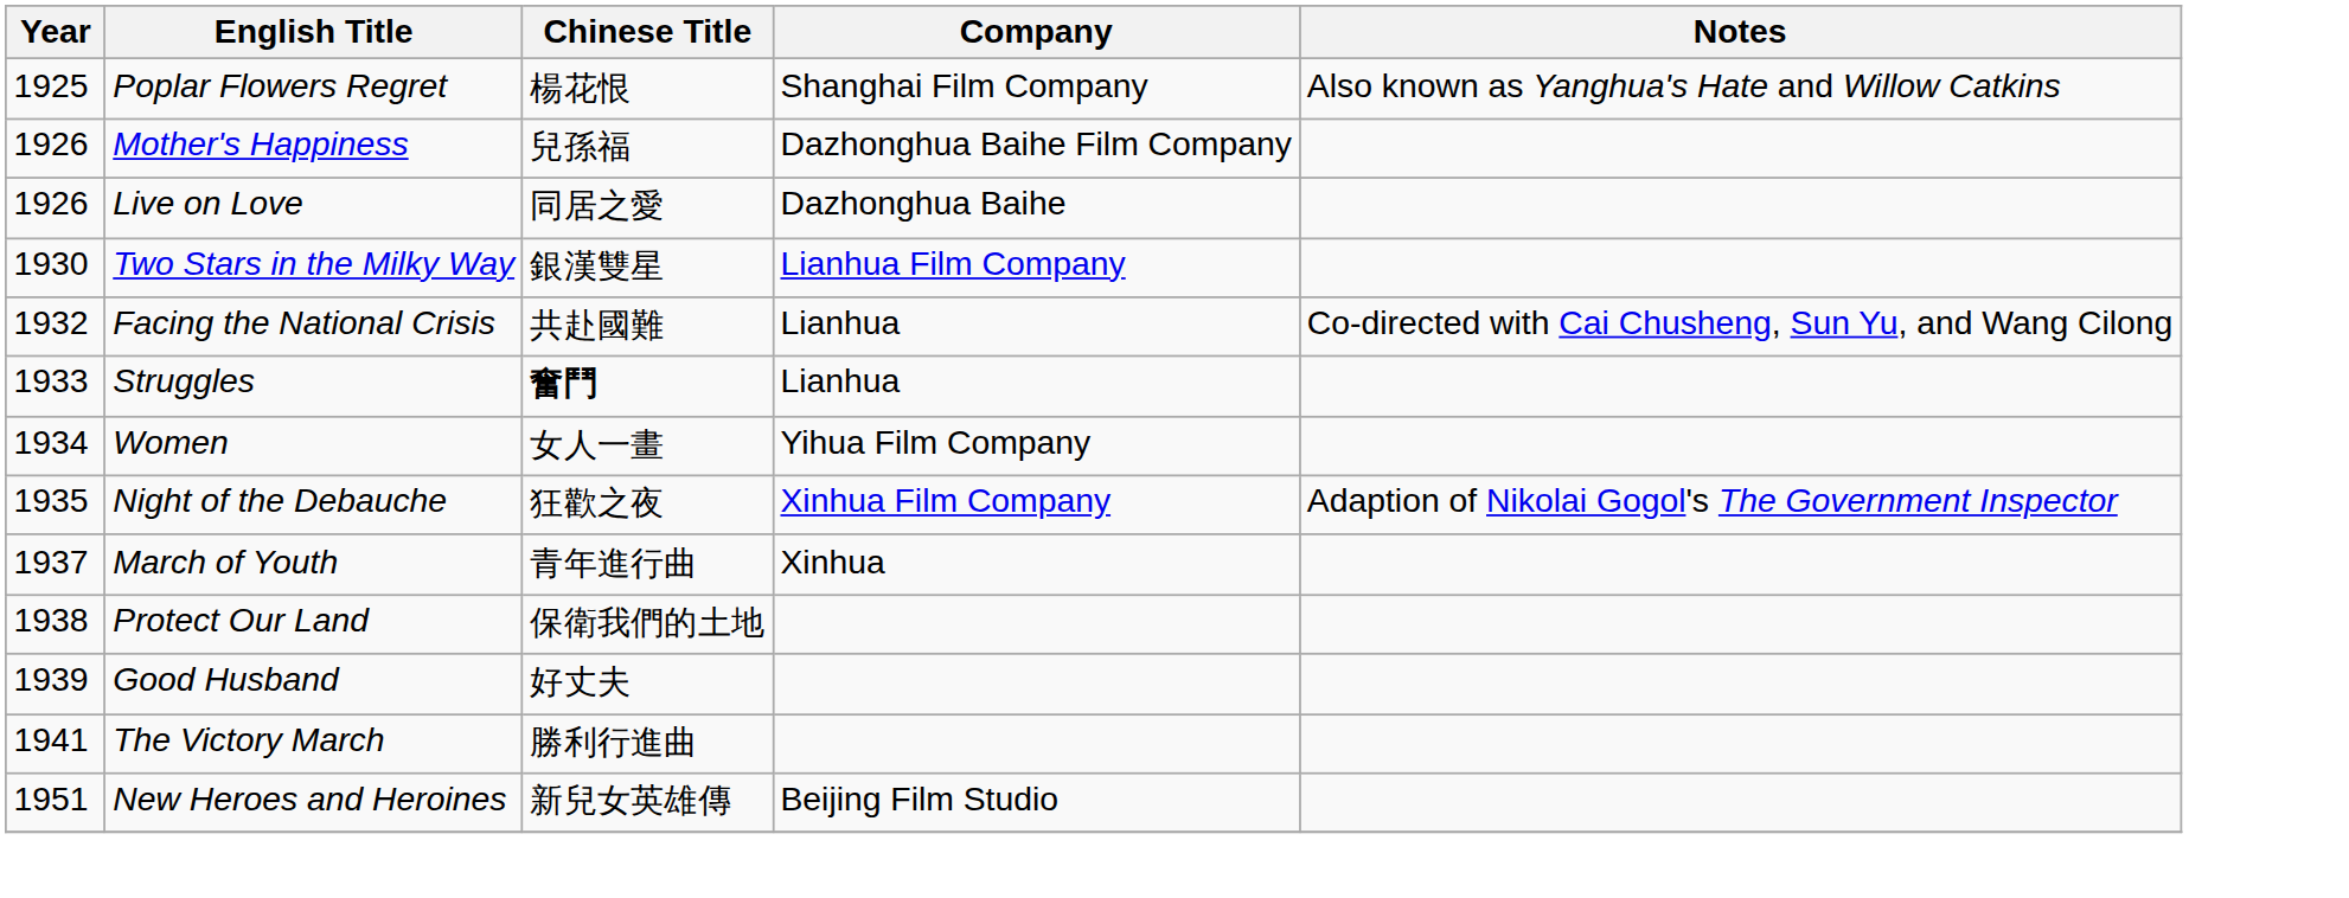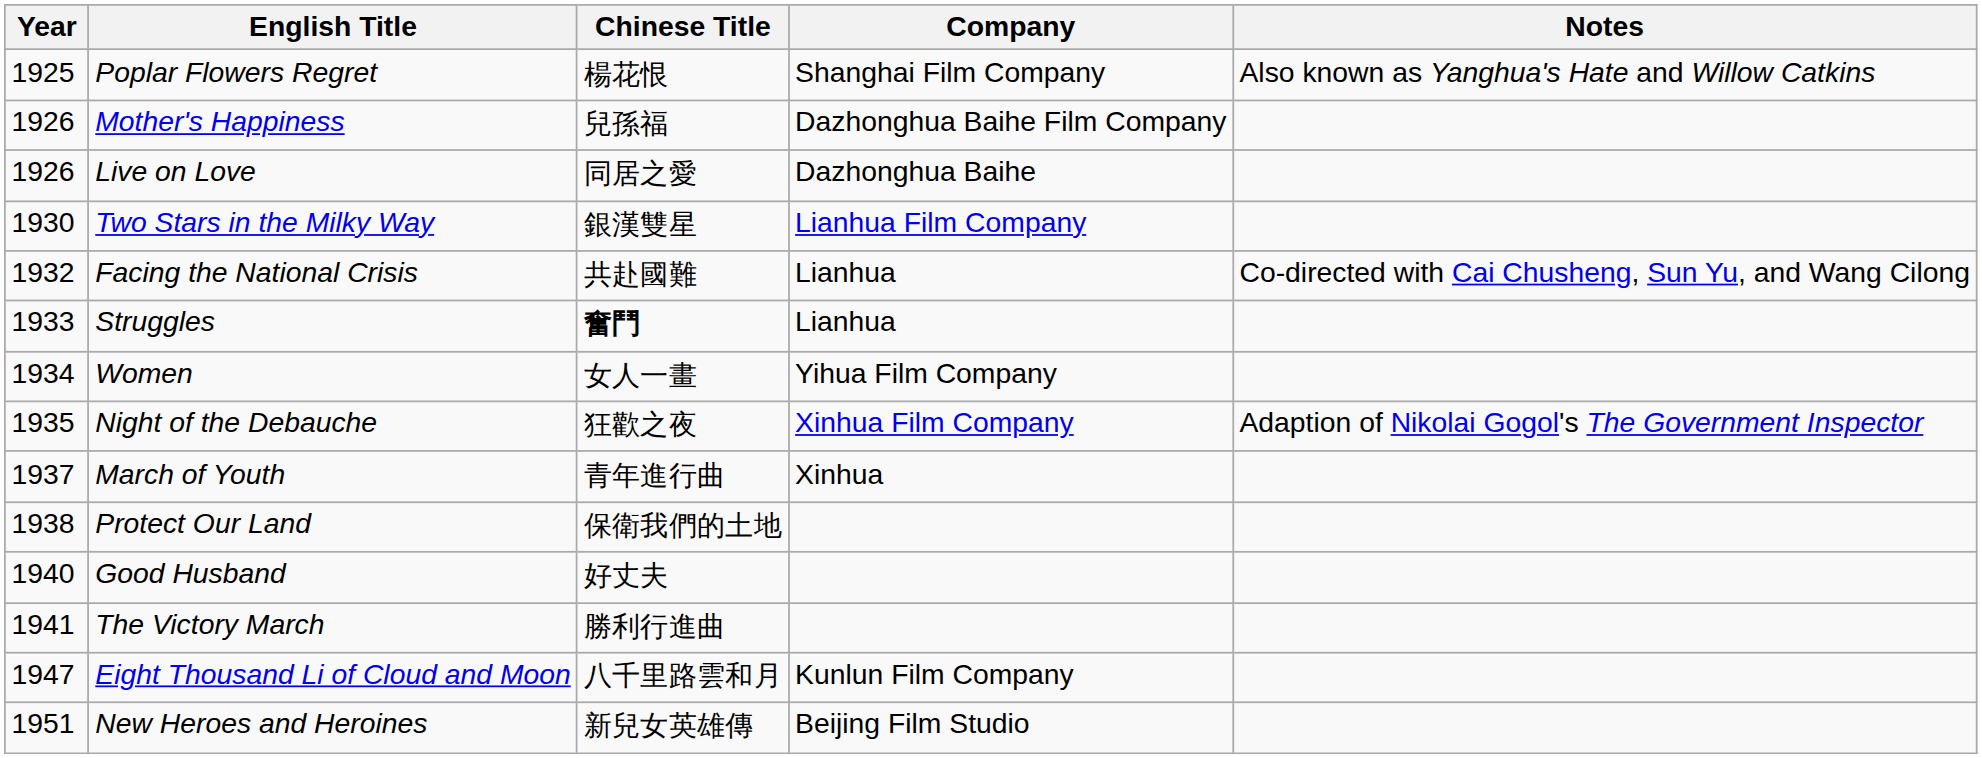 <table class="wikitable">
 <tr>
 <th align="left" valign="top" width="40">Year</th>
 <th align="left" valign="top">English Title</th>
 <th align="left" valign="top">Chinese Title</th>
 <th align="left" valign="top">Company</th>
 <th align="left" valign="top">Notes</th>
 </tr>
 <tr>
 <td align="left" valign="top">1925</td>
 <td align="left" valign="top"><em>Poplar Flowers Regret</em></td>
 <td align="left" valign="top">楊花恨</td>
 <td align="left" valign="top">Shanghai Film Company</td>
 <td align="left" valign="top">Also known as <em>Yanghua's Hate</em> and <em>Willow Catkins</em></td>
 </tr>
 <tr>
 <td align="left" valign="top">1926</td>
 <td align="left" valign="top"><em><a href='#'>Mother's Happiness</a></em></td>
 <td align="left" valign="top">兒孫福</td>
 <td align="left" valign="top">Dazhonghua Baihe Film Company</td>
 <td align="left" valign="top"></td>
 </tr>
 <tr>
 <td align="left" valign="top">1926</td>
 <td align="left" valign="top"><em>Live on Love</em></td>
 <td align="left" valign="top">同居之愛</td>
 <td align="left" valign="top">Dazhonghua Baihe</td>
 <td align="left" valign="top"></td>
 </tr>
 <tr>
 <td align="left" valign="top">1930</td>
 <td align="left" valign="top"><em><a href='#'>Two Stars in the Milky Way</a></em></td>
 <td align="left" valign="top">銀漢雙星</td>
 <td align="left" valign="top"><a href='#'>Lianhua Film Company</a></td>
 <td align="left" valign="top"></td>
 </tr>
 <tr>
 <td align="left" valign="top">1932</td>
 <td align="left" valign="top"><em>Facing the National Crisis</em></td>
 <td align="left" valign="top">共赴國難</td>
 <td align="left" valign="top">Lianhua</td>
 <td align="left" valign="top">Co-directed with <a href='#'>Cai Chusheng</a>, <a href='#'>Sun Yu</a>, and Wang Cilong</td>
 </tr>
 <tr>
 <td align="left" valign="top">1933</td>
 <td align="left" valign="top"><em>Struggles</em></td>
 <td align="left" valign="top"><strong>奮鬥</strong></td>
 <td align="left" valign="top">Lianhua</td>
 <td align="left" valign="top"></td>
 </tr>
 <tr>
 <td align="left" valign="top">1934</td>
 <td align="left" valign="top"><em>Women</em></td>
 <td align="left" valign="top">女人一畫</td>
 <td align="left" valign="top">Yihua Film Company</td>
 <td align="left" valign="top"></td>
 </tr>
 <tr>
 <td align="left" valign="top">1935</td>
 <td align="left" valign="top"><em>Night of the Debauche</em></td>
 <td align="left" valign="top">狂歡之夜</td>
 <td align="left" valign="top"><a href='#'>Xinhua Film Company</a></td>
 <td align="left" valign="top">Adaption of <a href='#'>Nikolai Gogol</a>'s <em><a href='#'>The Government Inspector</a></em></td>
 </tr>
 <tr>
 <td align="left" valign="top">1937</td>
 <td align="left" valign="top"><em>March of Youth</em></td>
 <td align="left" valign="top">青年進行曲</td>
 <td align="left" valign="top">Xinhua</td>
 <td align="left" valign="top"></td>
 </tr>
 <tr>
 <td align="left" valign="top">1938</td>
 <td align="left" valign="top"><em>Protect Our Land</em></td>
 <td align="left" valign="top">保衛我們的土地</td>
 <td align="left" valign="top"></td>
 <td align="left" valign="top"></td>
 </tr>
 <tr>
-<td align="left" valign="top">1939</td>
+<td align="left" valign="top">1940</td>
 <td align="left" valign="top"><em>Good Husband</em></td>
 <td align="left" valign="top">好丈夫</td>
 <td align="left" valign="top"></td>
 <td align="left" valign="top"></td>
 </tr>
 <tr>
 <td align="left" valign="top">1941</td>
 <td align="left" valign="top"><em>The Victory March</em></td>
 <td align="left" valign="top">勝利行進曲</td>
 <td align="left" valign="top"></td>
 <td align="left" valign="top"></td>
 </tr>
 <tr>
+<td align="left" valign="top">1947</td>
+<td align="left" valign="top"><em><a href='#'>Eight Thousand Li of Cloud and Moon</a></em></td>
+<td align="left" valign="top">八千里路雲和月</td>
+<td align="left" valign="top">Kunlun Film Company</td>
+<td align="left" valign="top"></td>
+</tr>
+<tr>
 <td align="left" valign="top">1951</td>
 <td align="left" valign="top"><em>New Heroes and Heroines</em></td>
 <td align="left" valign="top">新兒女英雄傳</td>
 <td align="left" valign="top">Beijing Film Studio</td>
 <td align="left" valign="top"></td>
 </tr>
 <tr>
 </tr>
 </table>
